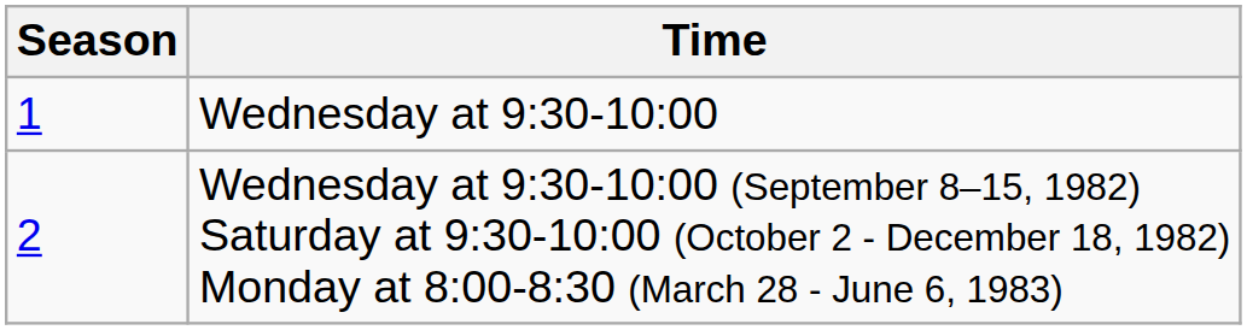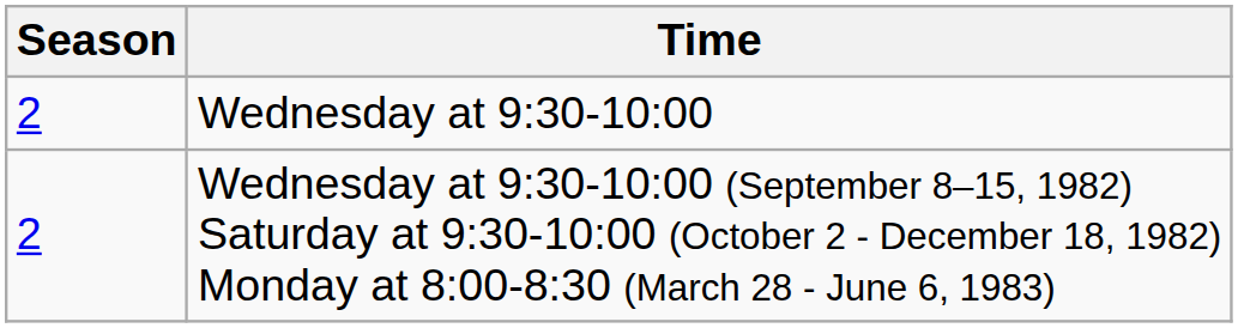 <table class="wikitable">
 <tr>
 <th>Season</th>
 <th>Time</th>
 </tr>
 <tr>
-<td><a href='#'>1</a></td>
+<td><a href='#'>2</a></td>
 <td>Wednesday at 9:30-10:00</td>
 </tr>
 <tr>
 <td><a href='#'>2</a></td>
 <td>Wednesday at 9:30-10:00 <small>(September 8–15, 1982)</small><br>Saturday at 9:30-10:00 <small>(October 2 - December 18, 1982)</small><br>Monday at 8:00-8:30 <small>(March 28 - June 6, 1983)</small></td>
 </tr>
 </table>
